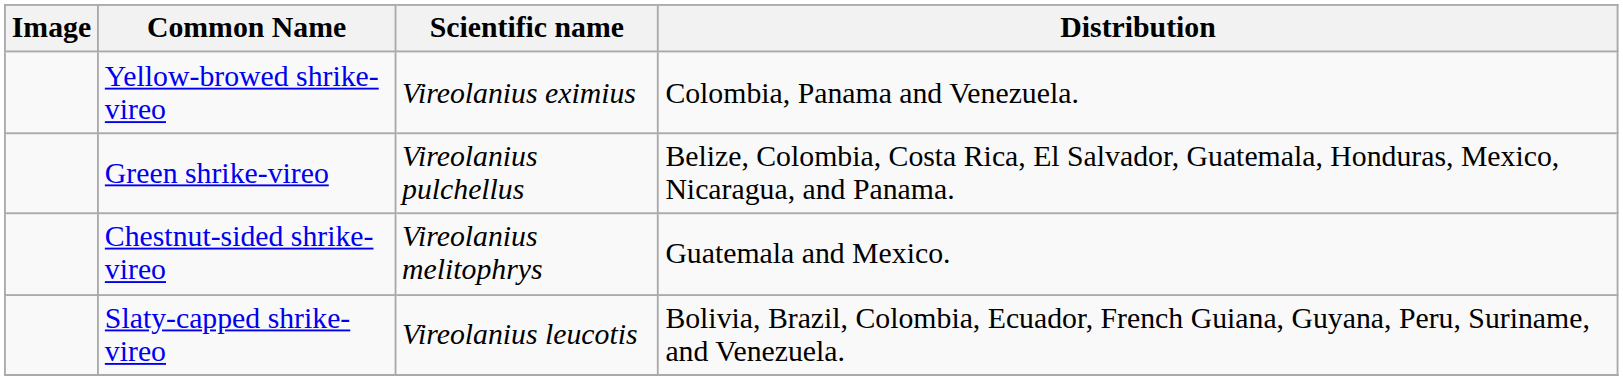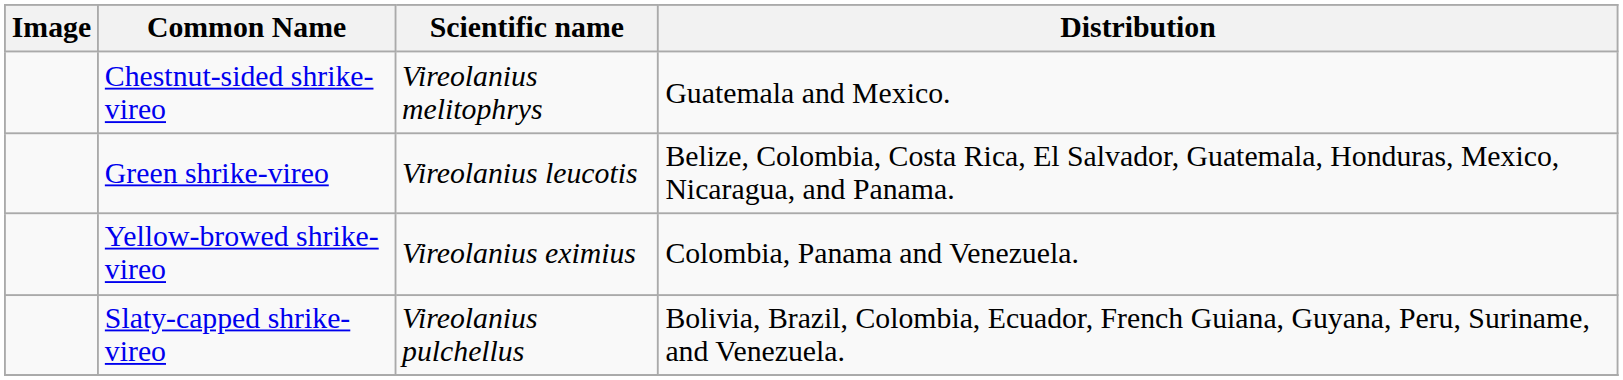 <table class="wikitable ">
 <tr>
 <th>Image</th>
 <th>Common Name</th>
 <th>Scientific name</th>
 <th>Distribution</th>
 </tr>
 <tr>
 <td></td>
+<td><a href='#'>Chestnut-sided shrike-vireo</a></td>
+<td><em>Vireolanius melitophrys</em></td>
+<td>Guatemala and Mexico.</td>
+</tr>
+<tr>
+<td></td>
+<td><a href='#'>Green shrike-vireo</a></td>
+<td><em>Vireolanius leucotis</em></td>
+<td>Belize, Colombia, Costa Rica, El Salvador, Guatemala, Honduras, Mexico, Nicaragua, and Panama.</td>
+</tr>
+<tr>
+<td></td>
 <td><a href='#'>Yellow-browed shrike-vireo</a></td>
 <td><em>Vireolanius eximius</em></td>
 <td>Colombia, Panama and Venezuela.</td>
 </tr>
 <tr>
 <td></td>
-<td><a href='#'>Green shrike-vireo</a></td>
+<td><a href='#'>Slaty-capped shrike-vireo</a></td>
 <td><em>Vireolanius pulchellus</em></td>
-<td>Belize, Colombia, Costa Rica, El Salvador, Guatemala, Honduras, Mexico, Nicaragua, and Panama.</td>
-</tr>
-<tr>
-<td></td>
-<td><a href='#'>Chestnut-sided shrike-vireo</a></td>
-<td><em>Vireolanius melitophrys</em></td>
-<td>Guatemala and Mexico.</td>
-</tr>
-<tr>
-<td></td>
-<td><a href='#'>Slaty-capped shrike-vireo</a></td>
-<td><em>Vireolanius leucotis</em></td>
 <td>Bolivia, Brazil, Colombia, Ecuador, French Guiana, Guyana, Peru, Suriname, and Venezuela.</td>
 </tr>
 <tr>
 </tr>
 </table>
